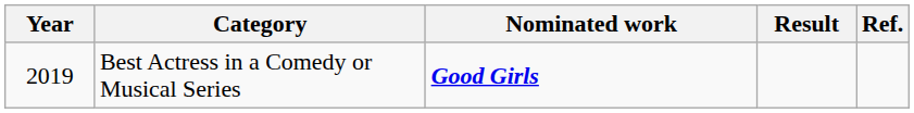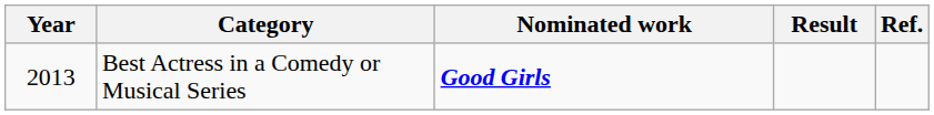 <table class=wikitable>
 <tr>
 <th scope="col" style="width:5em;">Year</th>
 <th scope="col" style="width:26em;">Category</th>
 <th scope="col" style="width:25em;">Nominated work</th>
 <th scope="col" style="width:5em;">Result</th>
 <th>Ref.</th>
 </tr>
 <tr>
-<td style="text-align:center;">2019</td>
+<td style="text-align:center;">2013</td>
 <td>Best Actress in a Comedy or Musical Series</td>
 <td><strong><em><a href='#'>Good Girls</a></em></strong></td>
 <td></td>
 <td align=center></td>
 </tr>
 </table>
